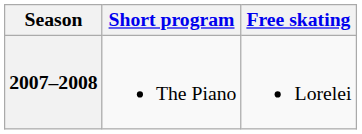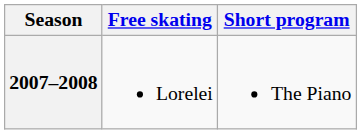 <table class=wikitable style=text-align:center>
 <tr>
 <th>Season</th>
+<th><a href='#'>Free skating</a></th>
 <th><a href='#'>Short program</a></th>
-<th><a href='#'>Free skating</a></th>
 </tr>
 <tr>
 <th>2007–2008 <br> </th>
+<td><br><ul><li>Lorelei <br></li></ul></td>
 <td><br><ul><li>The Piano <br></li></ul></td>
-<td><br><ul><li>Lorelei <br></li></ul></td>
 </tr>
 </table>
